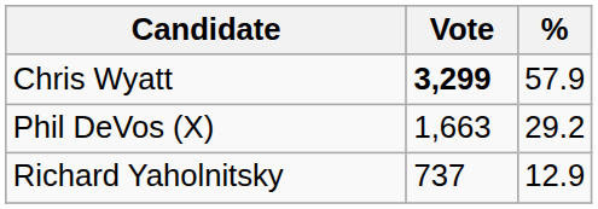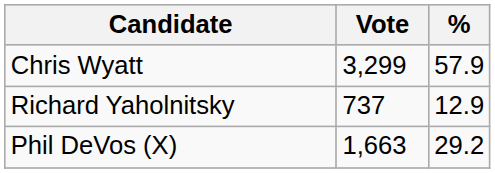 <table class="wikitable">
 <tr>
 <th bgcolor="#DDDDFF" width="200px">Candidate</th>
 <th bgcolor="#DDDDFF" width="50px">Vote</th>
 <th bgcolor="#DDDDFF" width="30px">%</th>
 </tr>
 <tr>
 <td>Chris Wyatt</td>
-<td><strong>3,299</strong></td>
+<td>3,299</td>
 <td>57.9</td>
+</tr>
+<tr>
+<td>Richard Yaholnitsky</td>
+<td>737</td>
+<td>12.9</td>
 </tr>
 <tr>
 <td>Phil DeVos (X)</td>
 <td>1,663</td>
 <td>29.2</td>
 </tr>
-<tr>
-<td>Richard Yaholnitsky</td>
-<td>737</td>
-<td>12.9</td>
-</tr>
 </table>
